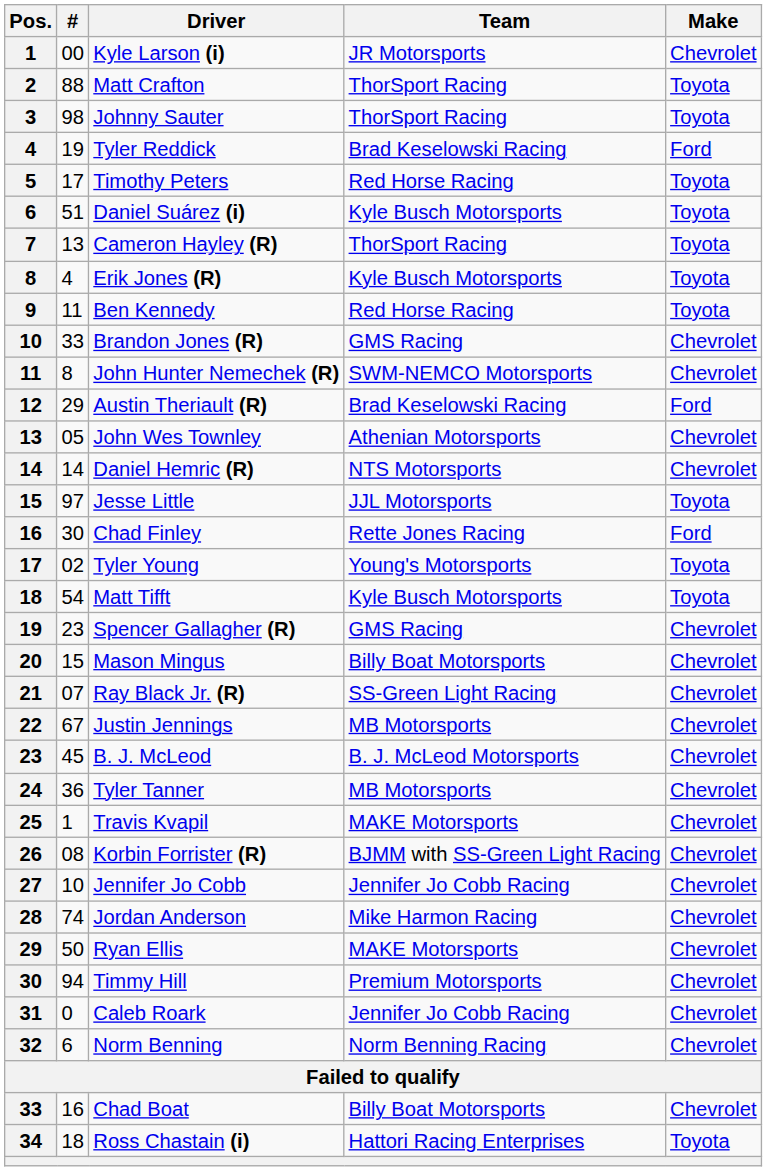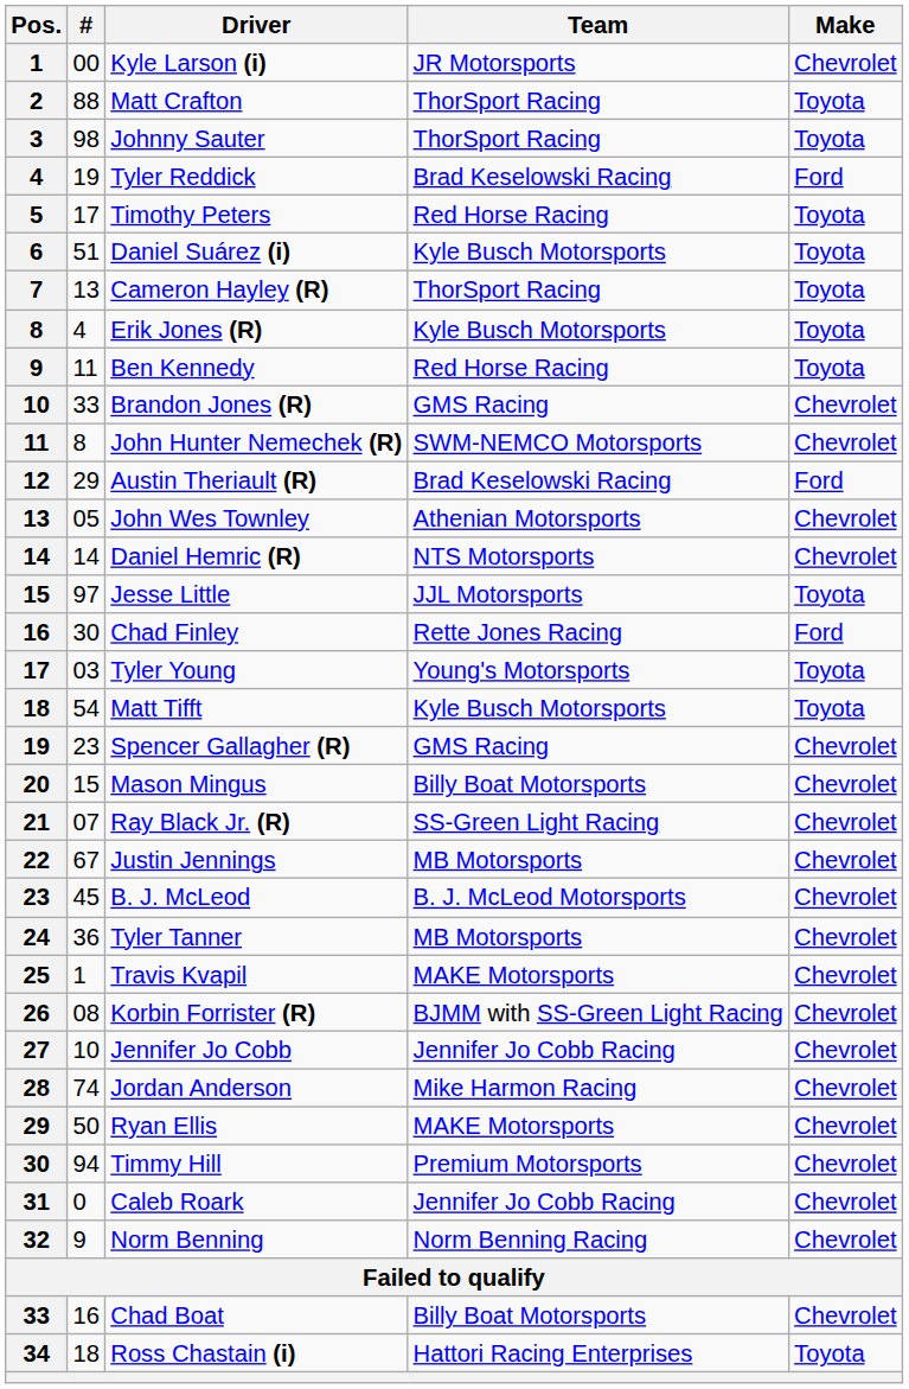 <table class="wikitable" style="font-size:95%">
 <tr>
 <th>Pos.</th>
 <th>#</th>
 <th>Driver</th>
 <th>Team</th>
 <th>Make</th>
 </tr>
 <tr>
 <th>1</th>
 <td>00</td>
 <td><a href='#'>Kyle Larson</a> <strong>(i)</strong></td>
 <td><a href='#'>JR Motorsports</a></td>
 <td><a href='#'>Chevrolet</a></td>
 </tr>
 <tr>
 <th>2</th>
 <td>88</td>
 <td><a href='#'>Matt Crafton</a></td>
 <td><a href='#'>ThorSport Racing</a></td>
 <td><a href='#'>Toyota</a></td>
 </tr>
 <tr>
 <th>3</th>
 <td>98</td>
 <td><a href='#'>Johnny Sauter</a></td>
 <td><a href='#'>ThorSport Racing</a></td>
 <td><a href='#'>Toyota</a></td>
 </tr>
 <tr>
 <th>4</th>
 <td>19</td>
 <td><a href='#'>Tyler Reddick</a></td>
 <td><a href='#'>Brad Keselowski Racing</a></td>
 <td><a href='#'>Ford</a></td>
 </tr>
 <tr>
 <th>5</th>
 <td>17</td>
 <td><a href='#'>Timothy Peters</a></td>
 <td><a href='#'>Red Horse Racing</a></td>
 <td><a href='#'>Toyota</a></td>
 </tr>
 <tr>
 <th>6</th>
 <td>51</td>
 <td><a href='#'>Daniel Suárez</a> <strong>(i)</strong></td>
 <td><a href='#'>Kyle Busch Motorsports</a></td>
 <td><a href='#'>Toyota</a></td>
 </tr>
 <tr>
 <th>7</th>
 <td>13</td>
 <td><a href='#'>Cameron Hayley</a> <strong>(R)</strong></td>
 <td><a href='#'>ThorSport Racing</a></td>
 <td><a href='#'>Toyota</a></td>
 </tr>
 <tr>
 <th>8</th>
 <td>4</td>
 <td><a href='#'>Erik Jones</a> <strong>(R)</strong></td>
 <td><a href='#'>Kyle Busch Motorsports</a></td>
 <td><a href='#'>Toyota</a></td>
 </tr>
 <tr>
 <th>9</th>
 <td>11</td>
 <td><a href='#'>Ben Kennedy</a></td>
 <td><a href='#'>Red Horse Racing</a></td>
 <td><a href='#'>Toyota</a></td>
 </tr>
 <tr>
 <th>10</th>
 <td>33</td>
 <td><a href='#'>Brandon Jones</a> <strong>(R)</strong></td>
 <td><a href='#'>GMS Racing</a></td>
 <td><a href='#'>Chevrolet</a></td>
 </tr>
 <tr>
 <th>11</th>
 <td>8</td>
 <td><a href='#'>John Hunter Nemechek</a> <strong>(R)</strong></td>
 <td><a href='#'>SWM-NEMCO Motorsports</a></td>
 <td><a href='#'>Chevrolet</a></td>
 </tr>
 <tr>
 <th>12</th>
 <td>29</td>
 <td><a href='#'>Austin Theriault</a> <strong>(R)</strong></td>
 <td><a href='#'>Brad Keselowski Racing</a></td>
 <td><a href='#'>Ford</a></td>
 </tr>
 <tr>
 <th>13</th>
 <td>05</td>
 <td><a href='#'>John Wes Townley</a></td>
 <td><a href='#'>Athenian Motorsports</a></td>
 <td><a href='#'>Chevrolet</a></td>
 </tr>
 <tr>
 <th>14</th>
 <td>14</td>
 <td><a href='#'>Daniel Hemric</a> <strong>(R)</strong></td>
 <td><a href='#'>NTS Motorsports</a></td>
 <td><a href='#'>Chevrolet</a></td>
 </tr>
 <tr>
 <th>15</th>
 <td>97</td>
 <td><a href='#'>Jesse Little</a></td>
 <td><a href='#'>JJL Motorsports</a></td>
 <td><a href='#'>Toyota</a></td>
 </tr>
 <tr>
 <th>16</th>
 <td>30</td>
 <td><a href='#'>Chad Finley</a></td>
 <td><a href='#'>Rette Jones Racing</a></td>
 <td><a href='#'>Ford</a></td>
 </tr>
 <tr>
 <th>17</th>
-<td>02</td>
+<td>03</td>
 <td><a href='#'>Tyler Young</a></td>
 <td><a href='#'>Young's Motorsports</a></td>
 <td><a href='#'>Toyota</a></td>
 </tr>
 <tr>
 <th>18</th>
 <td>54</td>
 <td><a href='#'>Matt Tifft</a></td>
 <td><a href='#'>Kyle Busch Motorsports</a></td>
 <td><a href='#'>Toyota</a></td>
 </tr>
 <tr>
 <th>19</th>
 <td>23</td>
 <td><a href='#'>Spencer Gallagher</a> <strong>(R)</strong></td>
 <td><a href='#'>GMS Racing</a></td>
 <td><a href='#'>Chevrolet</a></td>
 </tr>
 <tr>
 <th>20</th>
 <td>15</td>
 <td><a href='#'>Mason Mingus</a></td>
 <td><a href='#'>Billy Boat Motorsports</a></td>
 <td><a href='#'>Chevrolet</a></td>
 </tr>
 <tr>
 <th>21</th>
 <td>07</td>
 <td><a href='#'>Ray Black Jr.</a> <strong>(R)</strong></td>
 <td><a href='#'>SS-Green Light Racing</a></td>
 <td><a href='#'>Chevrolet</a></td>
 </tr>
 <tr>
 <th>22</th>
 <td>67</td>
 <td><a href='#'>Justin Jennings</a></td>
 <td><a href='#'>MB Motorsports</a></td>
 <td><a href='#'>Chevrolet</a></td>
 </tr>
 <tr>
 <th>23</th>
 <td>45</td>
 <td><a href='#'>B. J. McLeod</a></td>
 <td><a href='#'>B. J. McLeod Motorsports</a></td>
 <td><a href='#'>Chevrolet</a></td>
 </tr>
 <tr>
 <th>24</th>
 <td>36</td>
 <td><a href='#'>Tyler Tanner</a></td>
 <td><a href='#'>MB Motorsports</a></td>
 <td><a href='#'>Chevrolet</a></td>
 </tr>
 <tr>
 <th>25</th>
 <td>1</td>
 <td><a href='#'>Travis Kvapil</a></td>
 <td><a href='#'>MAKE Motorsports</a></td>
 <td><a href='#'>Chevrolet</a></td>
 </tr>
 <tr>
 <th>26</th>
 <td>08</td>
 <td><a href='#'>Korbin Forrister</a> <strong>(R)</strong></td>
 <td><a href='#'>BJMM</a> with <a href='#'>SS-Green Light Racing</a></td>
 <td><a href='#'>Chevrolet</a></td>
 </tr>
 <tr>
 <th>27</th>
 <td>10</td>
 <td><a href='#'>Jennifer Jo Cobb</a></td>
 <td><a href='#'>Jennifer Jo Cobb Racing</a></td>
 <td><a href='#'>Chevrolet</a></td>
 </tr>
 <tr>
 <th>28</th>
 <td>74</td>
 <td><a href='#'>Jordan Anderson</a></td>
 <td><a href='#'>Mike Harmon Racing</a></td>
 <td><a href='#'>Chevrolet</a></td>
 </tr>
 <tr>
 <th>29</th>
 <td>50</td>
 <td><a href='#'>Ryan Ellis</a></td>
 <td><a href='#'>MAKE Motorsports</a></td>
 <td><a href='#'>Chevrolet</a></td>
 </tr>
 <tr>
 <th>30</th>
 <td>94</td>
 <td><a href='#'>Timmy Hill</a></td>
 <td><a href='#'>Premium Motorsports</a></td>
 <td><a href='#'>Chevrolet</a></td>
 </tr>
 <tr>
 <th>31</th>
 <td>0</td>
 <td><a href='#'>Caleb Roark</a></td>
 <td><a href='#'>Jennifer Jo Cobb Racing</a></td>
 <td><a href='#'>Chevrolet</a></td>
 </tr>
 <tr>
 <th>32</th>
-<td>6</td>
+<td>9</td>
 <td><a href='#'>Norm Benning</a></td>
 <td><a href='#'>Norm Benning Racing</a></td>
 <td><a href='#'>Chevrolet</a></td>
 </tr>
 <tr>
 <th colspan="5">Failed to qualify</th>
 </tr>
 <tr>
 <th>33</th>
 <td>16</td>
 <td><a href='#'>Chad Boat</a></td>
 <td><a href='#'>Billy Boat Motorsports</a></td>
 <td><a href='#'>Chevrolet</a></td>
 </tr>
 <tr>
 <th>34</th>
 <td>18</td>
 <td><a href='#'>Ross Chastain</a> <strong>(i)</strong></td>
 <td><a href='#'>Hattori Racing Enterprises</a></td>
 <td><a href='#'>Toyota</a></td>
 </tr>
 <tr>
 <th colspan="5"></th>
 </tr>
 </table>
